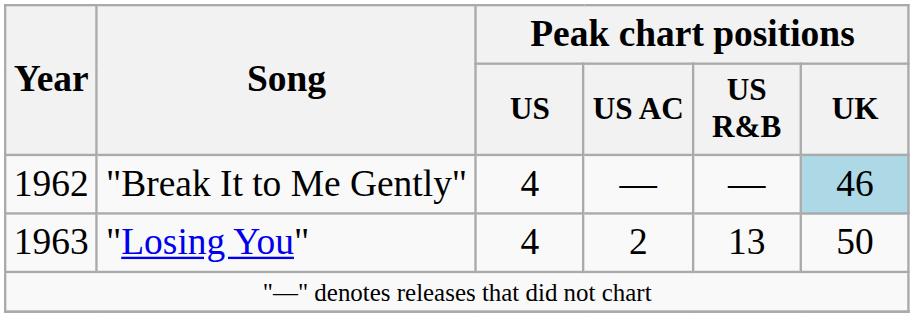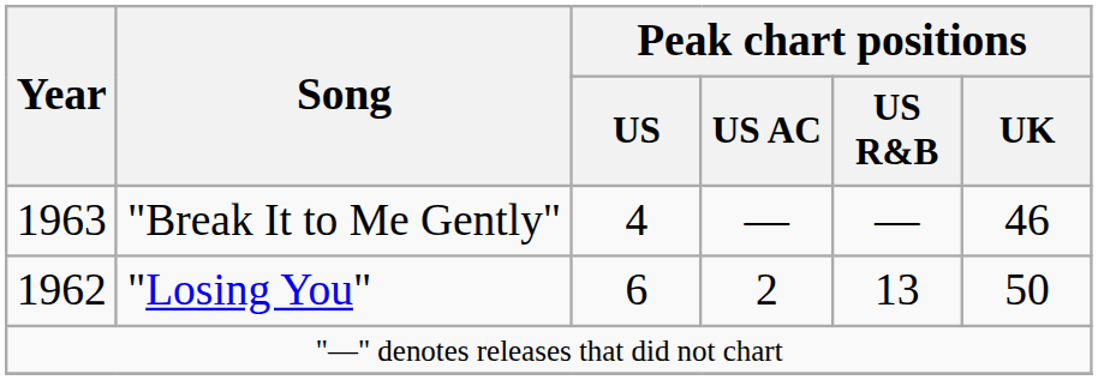 <table class="wikitable" style="text-align:center;">
 <tr>
 <th rowspan="2">Year</th>
 <th rowspan="2">Song</th>
 <th colspan="4">Peak chart positions</th>
 </tr>
 <tr style="font-size:smaller;">
 <th width="40">US<br></th>
 <th width="40">US AC<br></th>
 <th width="40">US R&B<br></th>
 <th width="40">UK<br></th>
 </tr>
 <tr>
-<td>1962</td>
+<td>1963</td>
 <td align="left">"Break It to Me Gently"</td>
 <td>4</td>
 <td>—</td>
 <td>—</td>
-<td style="background: lightblue;">46</td>
+<td>46</td>
 </tr>
 <tr>
-<td>1963</td>
+<td>1962</td>
 <td align="left">"<a href='#'>Losing You</a>"</td>
-<td>4</td>
+<td>6</td>
 <td>2</td>
 <td>13</td>
 <td>50</td>
 </tr>
 <tr>
 <td align="center" colspan="6" style="font-size: 8pt">"—" denotes releases that did not chart</td>
 </tr>
 <tr>
 </tr>
 </table>
